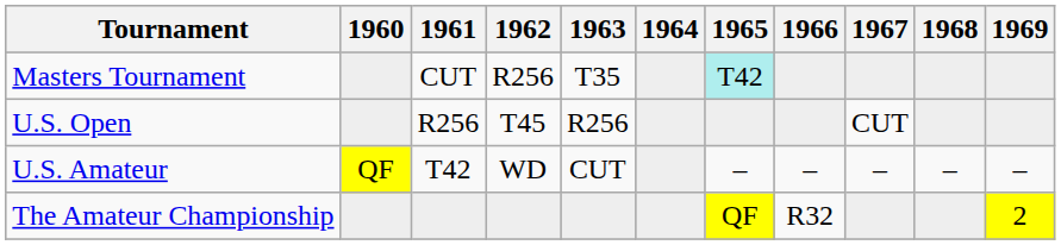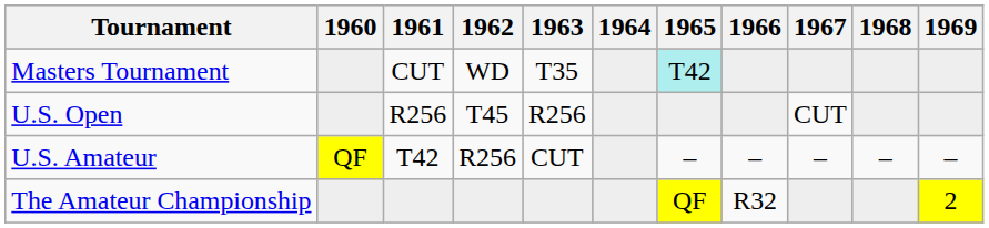 <table class="wikitable" style="font-size:95%;text-align:center;">
 <tr>
 <th>Tournament</th>
 <th>1960</th>
 <th>1961</th>
 <th>1962</th>
 <th>1963</th>
 <th>1964</th>
 <th>1965</th>
 <th>1966</th>
 <th>1967</th>
 <th>1968</th>
 <th>1969</th>
 </tr>
 <tr>
 <td align=left><a href='#'>Masters Tournament</a></td>
 <td style="background:#eeeeee;"></td>
 <td>CUT</td>
-<td>R256</td>
+<td>WD</td>
 <td>T35</td>
 <td style="background:#eeeeee;"></td>
 <td style="background: paleturquoise;">T42</td>
 <td style="background:#eeeeee;"></td>
 <td style="background:#eeeeee;"></td>
 <td style="background:#eeeeee;"></td>
 <td style="background:#eeeeee;"></td>
 </tr>
 <tr>
 <td align=left><a href='#'>U.S. Open</a></td>
 <td style="background:#eeeeee;"></td>
 <td>R256</td>
 <td>T45</td>
 <td>R256</td>
 <td style="background:#eeeeee;"></td>
 <td style="background:#eeeeee;"></td>
 <td style="background:#eeeeee;"></td>
 <td>CUT</td>
 <td style="background:#eeeeee;"></td>
 <td style="background:#eeeeee;"></td>
 </tr>
 <tr>
 <td align=left><a href='#'>U.S. Amateur</a></td>
 <td style="background:yellow;">QF</td>
 <td>T42</td>
-<td>WD</td>
+<td>R256</td>
 <td>CUT</td>
 <td style="background:#eeeeee;"></td>
 <td>–</td>
 <td>–</td>
 <td>–</td>
 <td>–</td>
 <td>–</td>
 </tr>
 <tr>
 <td align=left><a href='#'>The Amateur Championship</a></td>
 <td style="background:#eeeeee;"></td>
 <td style="background:#eeeeee;"></td>
 <td style="background:#eeeeee;"></td>
 <td style="background:#eeeeee;"></td>
 <td style="background:#eeeeee;"></td>
 <td style="background:yellow;">QF</td>
 <td>R32</td>
 <td style="background:#eeeeee;"></td>
 <td style="background:#eeeeee;"></td>
 <td style="background:yellow;">2</td>
 </tr>
 </table>
